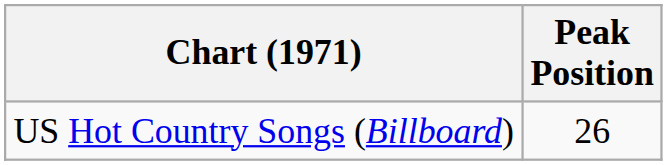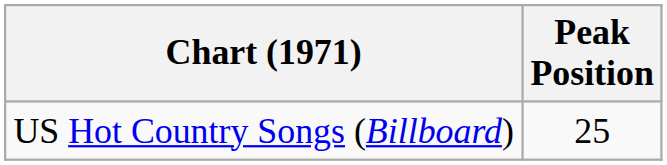 <table class="wikitable">
 <tr>
 <th align="left">Chart (1971)</th>
 <th align="left">Peak<br>Position</th>
 </tr>
 <tr>
 <td align="left">US <a href='#'>Hot Country Songs</a> (<em><a href='#'>Billboard</a></em>)</td>
-<td align="center">26</td>
+<td align="center">25</td>
 </tr>
 </table>
